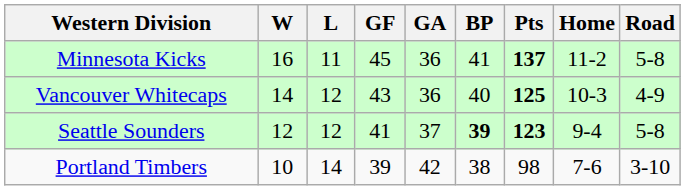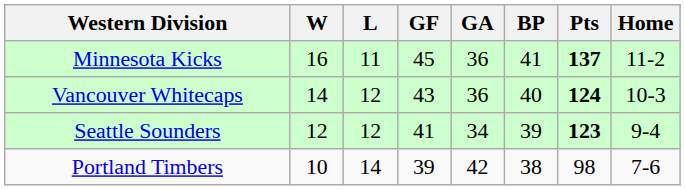 <table class="wikitable"  style="width:470px; font-size:95%; text-align:center;">
 <tr>
 <th style="width:40%;">Western Division</th>
 <th style="width:7.5%;">W</th>
 <th style="width:7.5%;">L</th>
 <th style="width:7.5%;">GF</th>
 <th style="width:7.5%;">GA</th>
 <th style="width:7.5%;">BP</th>
 <th style="width:7.5%;">Pts</th>
 <th style="width:7.5%;">Home</th>
-<th style="width:7.5%;">Road</th>
 </tr>
 <tr style="background:#cfc;">
 <td><a href='#'>Minnesota Kicks</a></td>
 <td>16</td>
 <td>11</td>
 <td>45</td>
 <td>36</td>
 <td>41</td>
 <td><strong>137</strong></td>
 <td>11-2</td>
-<td>5-8</td>
 </tr>
 <tr style="background:#cfc;">
 <td><a href='#'>Vancouver Whitecaps</a></td>
 <td>14</td>
 <td>12</td>
 <td>43</td>
 <td>36</td>
 <td>40</td>
-<td><strong>125</strong></td>
+<td><strong>124</strong></td>
 <td>10-3</td>
-<td>4-9</td>
 </tr>
 <tr style="background:#cfc;">
 <td><a href='#'>Seattle Sounders</a></td>
 <td>12</td>
 <td>12</td>
 <td>41</td>
-<td>37</td>
-<td><strong>39</strong></td>
+<td>34</td>
+<td>39</td>
 <td><strong>123</strong></td>
 <td>9-4</td>
-<td>5-8</td>
 </tr>
 <tr>
 <td><a href='#'>Portland Timbers</a></td>
 <td>10</td>
 <td>14</td>
 <td>39</td>
 <td>42</td>
 <td>38</td>
 <td>98</td>
 <td>7-6</td>
-<td>3-10</td>
 </tr>
 </table>
